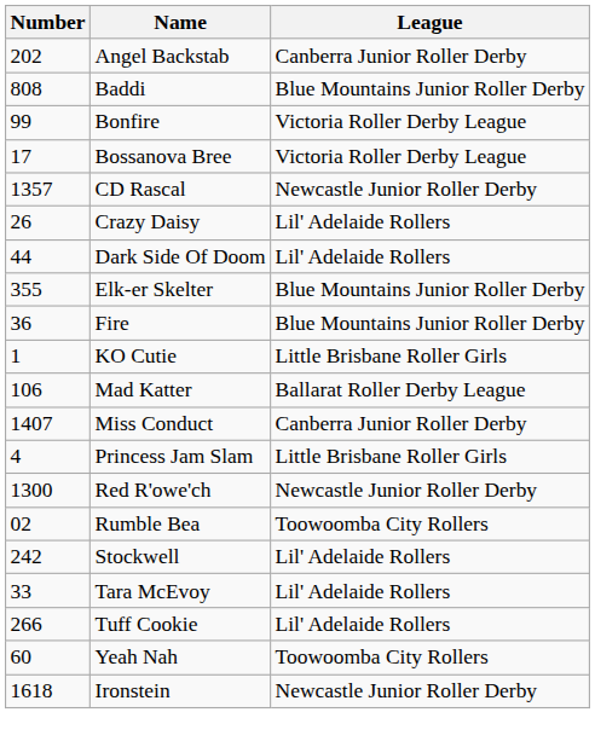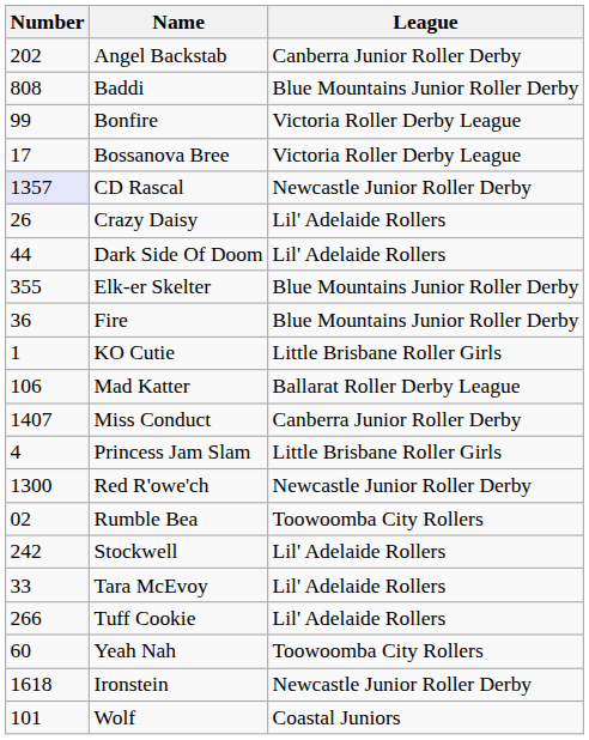 <table class="wikitable sortable">
 <tr>
 <th>Number</th>
 <th>Name</th>
 <th>League</th>
 </tr>
 <tr>
 <td>202</td>
 <td>Angel Backstab</td>
 <td>Canberra Junior Roller Derby</td>
 </tr>
 <tr>
 <td>808</td>
 <td>Baddi</td>
 <td>Blue Mountains Junior Roller Derby</td>
 </tr>
 <tr>
 <td>99</td>
 <td>Bonfire</td>
 <td>Victoria Roller Derby League</td>
 </tr>
 <tr>
 <td>17</td>
 <td>Bossanova Bree</td>
 <td>Victoria Roller Derby League</td>
 </tr>
 <tr>
-<td>1357</td>
+<td style="background: lavender;">1357</td>
 <td>CD Rascal</td>
 <td>Newcastle Junior Roller Derby</td>
 </tr>
 <tr>
 <td>26</td>
 <td>Crazy Daisy</td>
 <td>Lil' Adelaide Rollers</td>
 </tr>
 <tr>
 <td>44</td>
 <td>Dark Side Of Doom</td>
 <td>Lil' Adelaide Rollers</td>
 </tr>
 <tr>
 <td>355</td>
 <td>Elk-er Skelter</td>
 <td>Blue Mountains Junior Roller Derby</td>
 </tr>
 <tr>
 <td>36</td>
 <td>Fire</td>
 <td>Blue Mountains Junior Roller Derby</td>
 </tr>
 <tr>
 <td>1</td>
 <td>KO Cutie</td>
 <td>Little Brisbane Roller Girls</td>
 </tr>
 <tr>
 <td>106</td>
 <td>Mad Katter</td>
 <td>Ballarat Roller Derby League</td>
 </tr>
 <tr>
 <td>1407</td>
 <td>Miss Conduct</td>
 <td>Canberra Junior Roller Derby</td>
 </tr>
 <tr>
 <td>4</td>
 <td>Princess Jam Slam</td>
 <td>Little Brisbane Roller Girls</td>
 </tr>
 <tr>
 <td>1300</td>
 <td>Red R'owe'ch</td>
 <td>Newcastle Junior Roller Derby</td>
 </tr>
 <tr>
 <td>02</td>
 <td>Rumble Bea</td>
 <td>Toowoomba City Rollers</td>
 </tr>
 <tr>
 <td>242</td>
 <td>Stockwell</td>
 <td>Lil' Adelaide Rollers</td>
 </tr>
 <tr>
 <td>33</td>
 <td>Tara McEvoy</td>
 <td>Lil' Adelaide Rollers</td>
 </tr>
 <tr>
 <td>266</td>
 <td>Tuff Cookie</td>
 <td>Lil' Adelaide Rollers</td>
 </tr>
 <tr>
 <td>60</td>
 <td>Yeah Nah</td>
 <td>Toowoomba City Rollers</td>
 </tr>
 <tr>
 <td>1618</td>
 <td>Ironstein</td>
 <td>Newcastle Junior Roller Derby</td>
 </tr>
+<tr>
+<td>101</td>
+<td>Wolf</td>
+<td>Coastal Juniors</td>
+</tr>
 </table>
